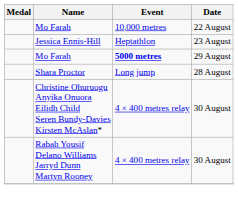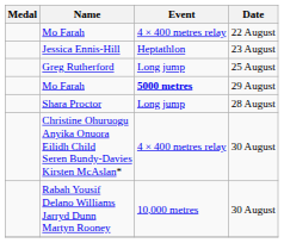 <table class="wikitable" style="font-size:90%">
 <tr>
 <th>Medal</th>
 <th>Name</th>
 <th>Event</th>
 <th>Date</th>
 </tr>
 <tr>
 <td></td>
 <td><a href='#'>Mo Farah</a></td>
-<td><a href='#'>10,000 metres</a></td>
+<td><a href='#'>4 × 400 metres relay</a></td>
 <td>22 August</td>
 </tr>
 <tr>
 <td></td>
 <td><a href='#'>Jessica Ennis-Hill</a></td>
 <td><a href='#'>Heptathlon</a></td>
 <td>23 August</td>
+</tr>
+<tr>
+<td></td>
+<td><a href='#'>Greg Rutherford</a></td>
+<td><a href='#'>Long jump</a></td>
+<td>25 August</td>
 </tr>
 <tr>
 <td></td>
 <td><a href='#'>Mo Farah</a></td>
 <td><strong><a href='#'>5000 metres</a></strong></td>
 <td>29 August</td>
 </tr>
 <tr>
 <td></td>
 <td><a href='#'>Shara Proctor</a></td>
 <td><a href='#'>Long jump</a></td>
 <td>28 August</td>
 </tr>
 <tr>
 <td></td>
 <td><a href='#'>Christine Ohuruogu</a><br><a href='#'>Anyika Onuora</a><br><a href='#'>Eilidh Child</a><br><a href='#'>Seren Bundy-Davies</a><br><a href='#'>Kirsten McAslan</a>*</td>
 <td><a href='#'>4 × 400 metres relay</a></td>
 <td>30 August</td>
 </tr>
 <tr>
 <td></td>
 <td><a href='#'>Rabah Yousif</a><br><a href='#'>Delano Williams</a><br><a href='#'>Jarryd Dunn</a><br><a href='#'>Martyn Rooney</a><br></td>
-<td><a href='#'>4 × 400 metres relay</a></td>
+<td><a href='#'>10,000 metres</a></td>
 <td>30 August</td>
 </tr>
 <tr>
 </tr>
 </table>
